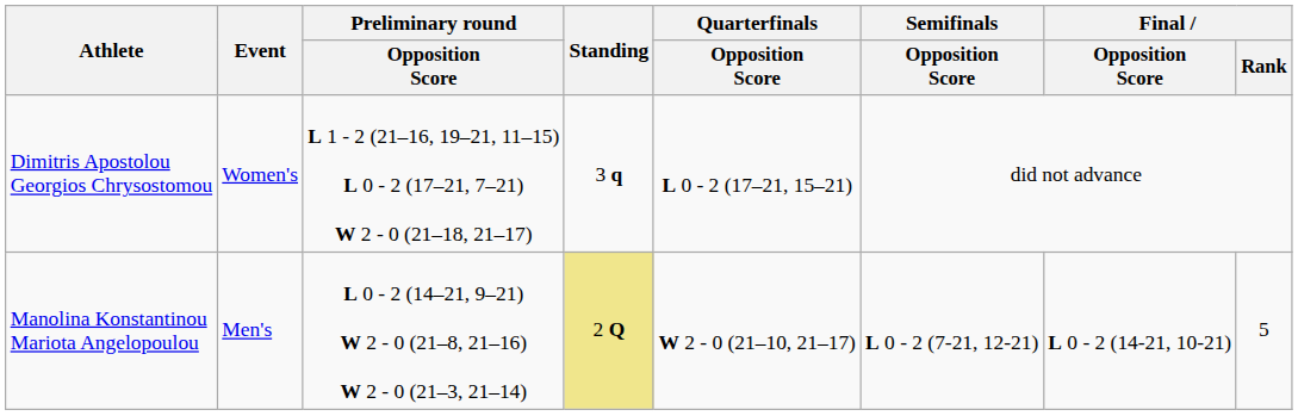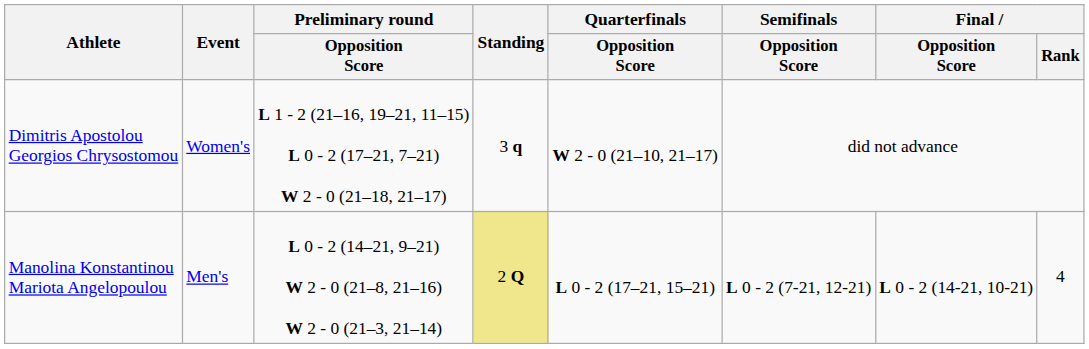 <table class=wikitable style="font-size:90%">
 <tr>
 <th rowspan="2">Athlete</th>
 <th rowspan="2">Event</th>
 <th>Preliminary round</th>
 <th rowspan="2">Standing</th>
 <th>Quarterfinals</th>
 <th>Semifinals</th>
 <th colspan=2>Final / </th>
 </tr>
 <tr style="font-size:95%">
 <th>Opposition<br>Score</th>
 <th>Opposition<br>Score</th>
 <th>Opposition<br>Score</th>
 <th>Opposition<br>Score</th>
 <th>Rank</th>
 </tr>
 <tr align=center>
 <td align=left><a href='#'>Dimitris Apostolou</a><br><a href='#'>Georgios Chrysostomou</a></td>
 <td align=left><a href='#'>Women's</a></td>
 <td><br><strong>L</strong> 1 - 2 (21–16, 19–21, 11–15)<br><br><strong>L</strong> 0 - 2 (17–21, 7–21)<br><br><strong>W</strong> 2 - 0 (21–18, 21–17)</td>
 <td>3 <strong>q</strong></td>
-<td><br><strong>L</strong> 0 - 2 (17–21, 15–21)</td>
+<td><br><strong>W</strong> 2 - 0 (21–10, 21–17)</td>
 <td colspan=3>did not advance</td>
 </tr>
 <tr align=center>
 <td align=left><a href='#'>Manolina Konstantinou</a><br><a href='#'>Mariota Angelopoulou</a></td>
 <td align=left><a href='#'>Men's</a></td>
 <td><br><strong>L</strong> 0 - 2 (14–21, 9–21)<br><br><strong>W</strong> 2 - 0 (21–8, 21–16)<br><br><strong>W</strong> 2 - 0 (21–3, 21–14)</td>
 <td style="background: khaki;">2 <strong>Q</strong></td>
-<td><br><strong>W</strong> 2 - 0 (21–10, 21–17)</td>
+<td><br><strong>L</strong> 0 - 2 (17–21, 15–21)</td>
 <td><br><strong>L</strong> 0 - 2 (7-21, 12-21)</td>
 <td><br><strong>L</strong> 0 - 2 (14-21, 10-21)</td>
-<td>5</td>
+<td>4</td>
 </tr>
 </table>
